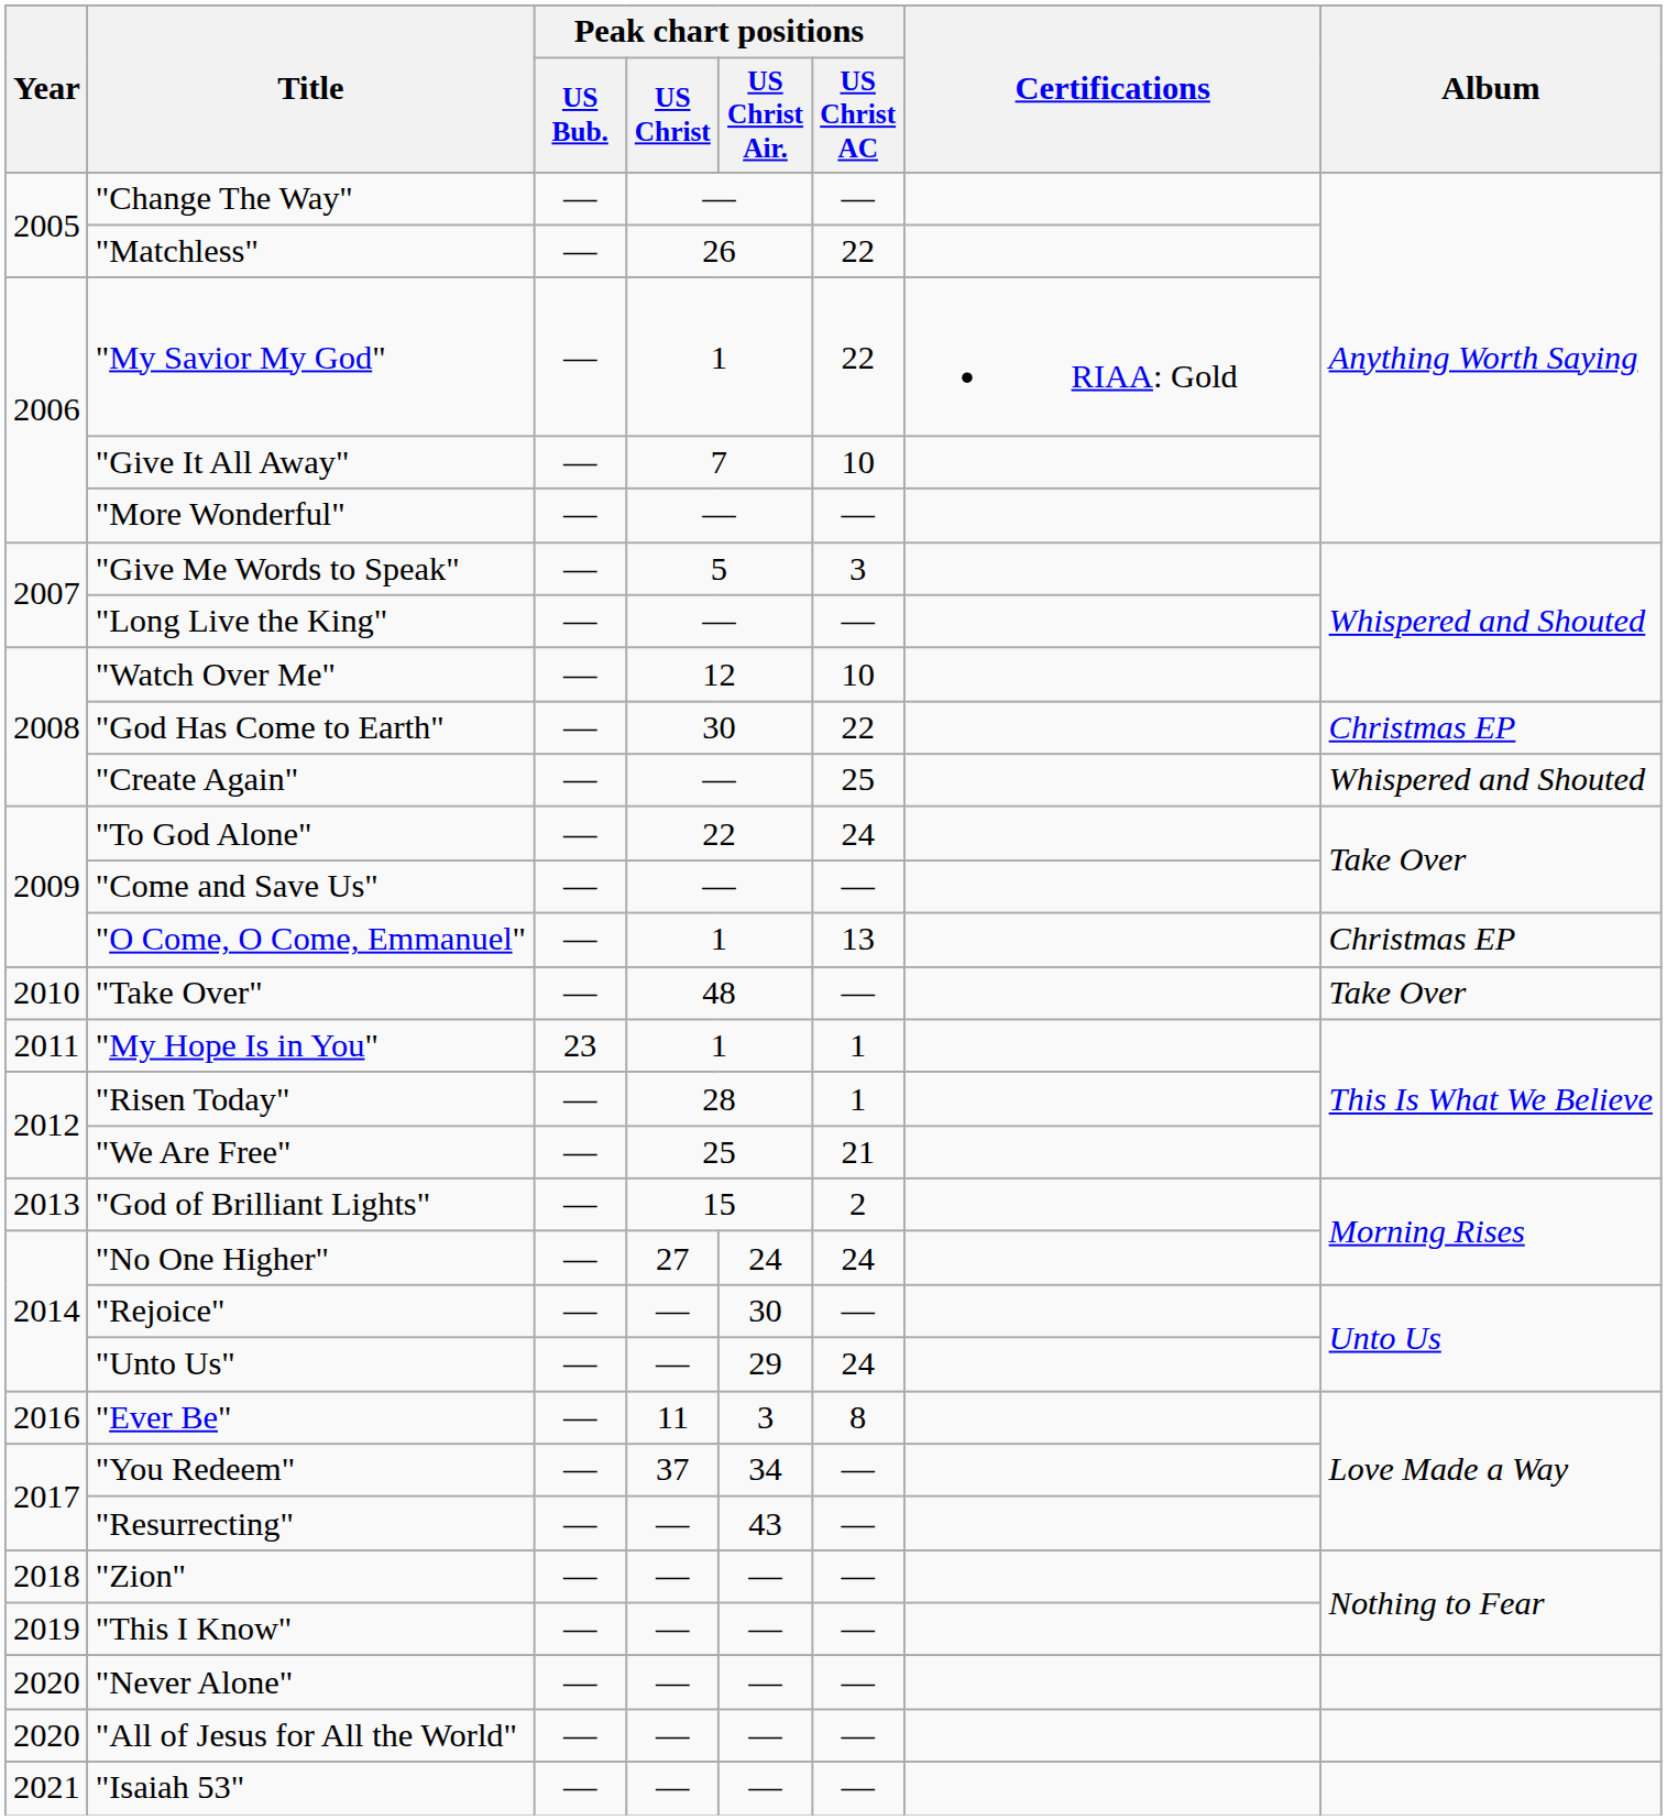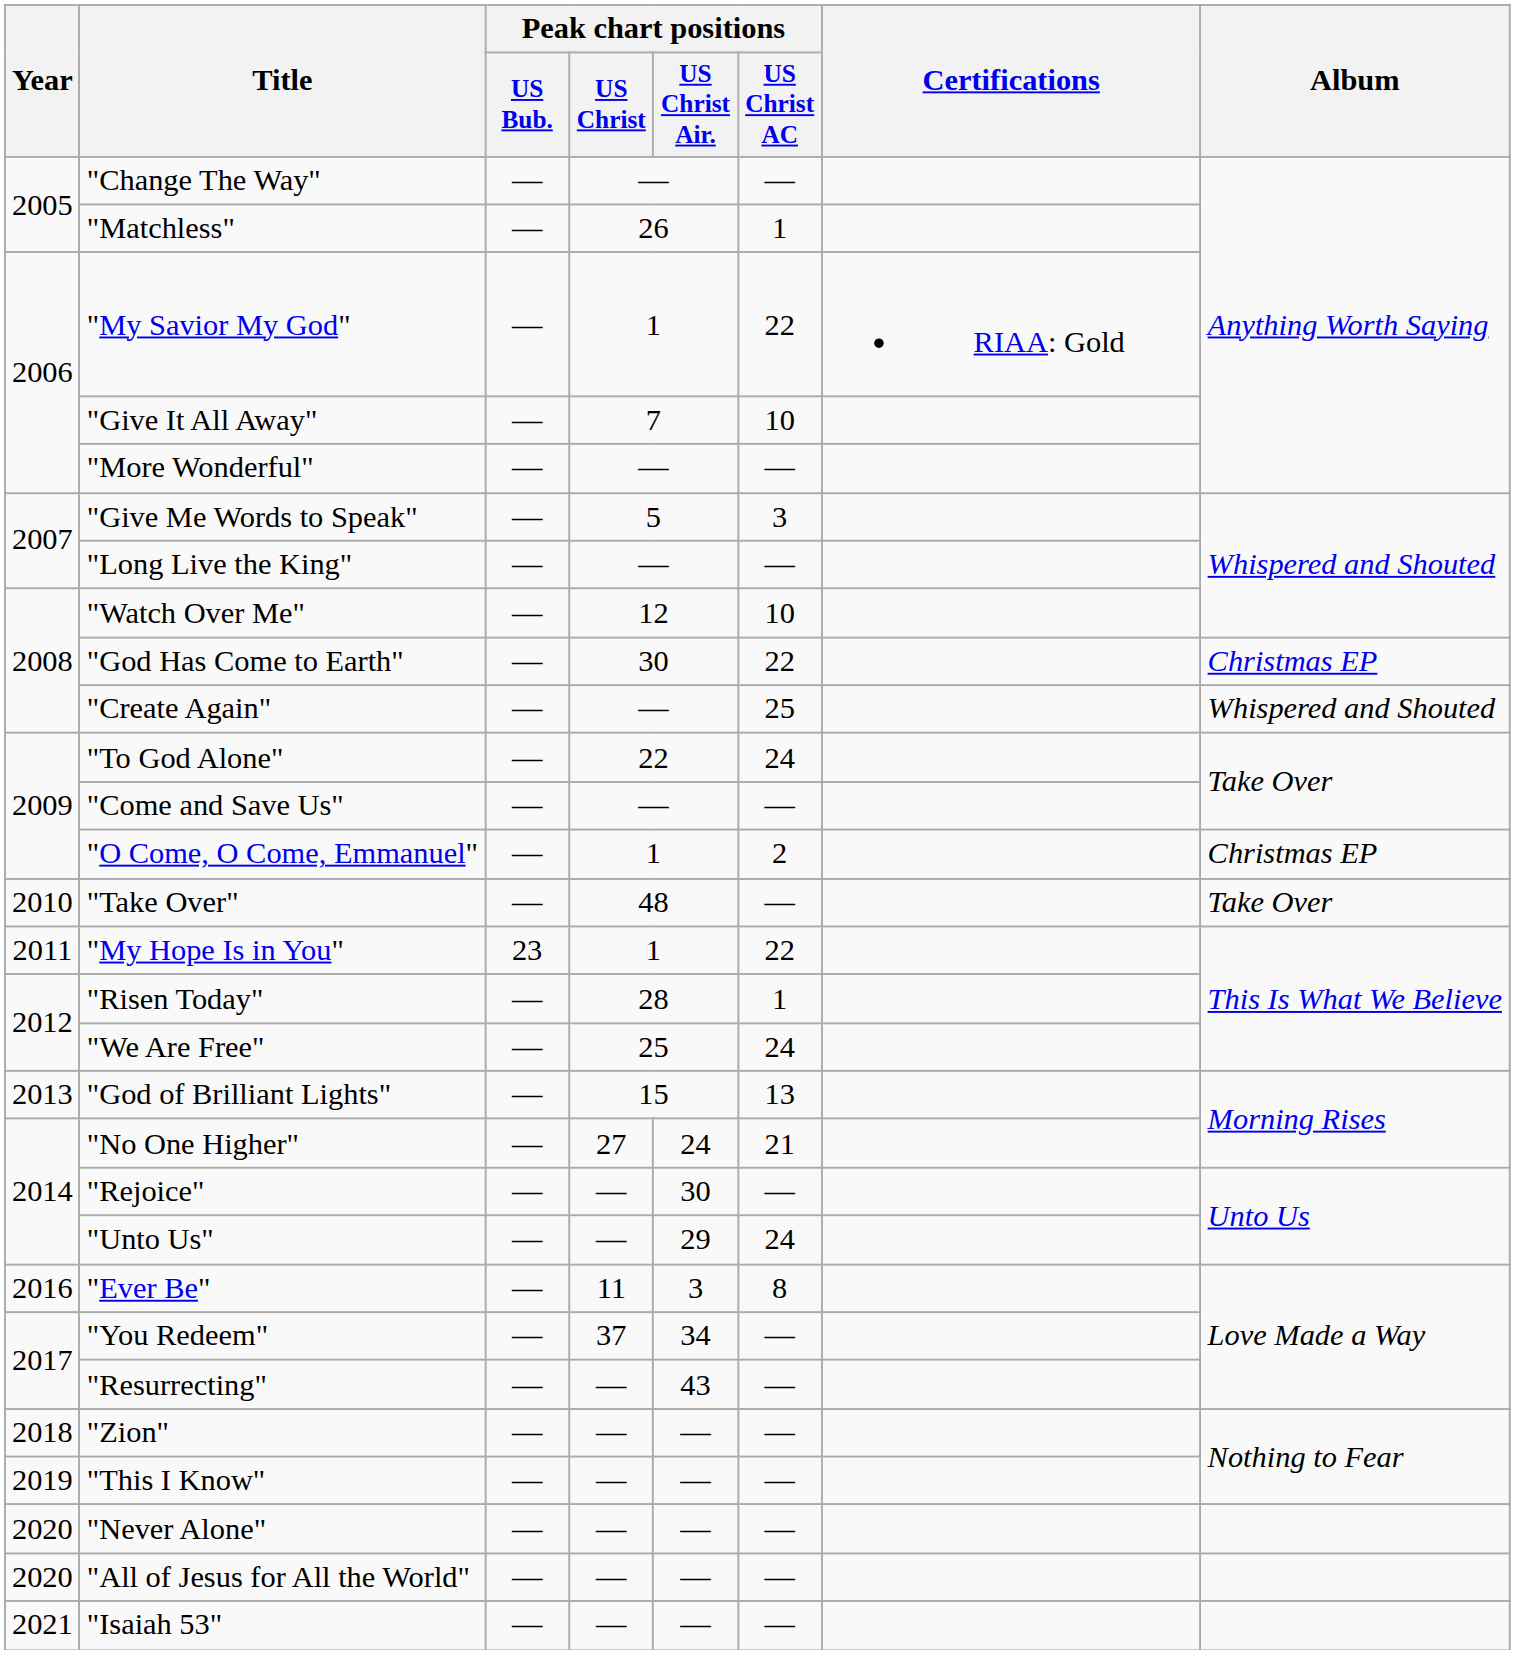 <table class="wikitable" style="text-align:center">
 <tr>
 <th rowspan="2">Year</th>
 <th rowspan="2">Title</th>
 <th colspan="4"><strong>Peak chart positions</strong></th>
 <th scope="col" rowspan="2" style="width:12em;"><a href='#'>Certifications</a></th>
 <th rowspan="2"><strong>Album</strong></th>
 </tr>
 <tr style="font-size:smaller;">
 <th width="38"><a href='#'>US Bub.</a><br></th>
 <th width="38"><a href='#'>US<br> Christ</a><br></th>
 <th width="38"><a href='#'>US<br>Christ Air.</a><br></th>
 <th width="38"><a href='#'>US<br> Christ AC</a><br></th>
 </tr>
 <tr>
 <td rowspan="2">2005</td>
 <td style="text-align:left">"Change The Way"</td>
 <td>—</td>
 <td colspan="2">—</td>
 <td>—</td>
 <td></td>
 <td rowspan="5" style="text-align:left"><em><a href='#'>Anything Worth Saying</a></em></td>
 </tr>
 <tr>
 <td style="text-align:left">"Matchless"</td>
 <td>—</td>
 <td colspan="2">26</td>
-<td>22</td>
+<td>1</td>
 <td></td>
 </tr>
 <tr>
 <td rowspan="3">2006</td>
 <td style="text-align:left">"<a href='#'>My Savior My God</a>"</td>
 <td>—</td>
 <td colspan="2">1</td>
 <td>22</td>
 <td><br><ul><li><a href='#'>RIAA</a>: Gold</li></ul></td>
 </tr>
 <tr>
 <td style="text-align:left">"Give It All Away"</td>
 <td>—</td>
 <td colspan="2">7</td>
 <td>10</td>
 <td></td>
 </tr>
 <tr>
 <td style="text-align:left">"More Wonderful"</td>
 <td>—</td>
 <td colspan="2">—</td>
 <td>—</td>
 <td></td>
 </tr>
 <tr>
 <td rowspan="2">2007</td>
 <td style="text-align:left">"Give Me Words to Speak"</td>
 <td>—</td>
 <td colspan="2">5</td>
 <td>3</td>
 <td></td>
 <td rowspan="3" style="text-align:left"><em><a href='#'>Whispered and Shouted</a></em></td>
 </tr>
 <tr>
 <td style="text-align:left">"Long Live the King"</td>
 <td>—</td>
 <td colspan="2">—</td>
 <td>—</td>
 <td></td>
 </tr>
 <tr>
 <td rowspan="3">2008</td>
 <td style="text-align:left">"Watch Over Me"</td>
 <td>—</td>
 <td colspan="2">12</td>
 <td>10</td>
 <td></td>
 </tr>
 <tr>
 <td style="text-align:left">"God Has Come to Earth"</td>
 <td>—</td>
 <td colspan="2">30</td>
 <td>22</td>
 <td></td>
 <td style="text-align:left"><em><a href='#'>Christmas EP</a></em></td>
 </tr>
 <tr>
 <td style="text-align:left">"Create Again"</td>
 <td>—</td>
 <td colspan="2">—</td>
 <td>25</td>
 <td></td>
 <td style="text-align:left"><em>Whispered and Shouted</em></td>
 </tr>
 <tr>
 <td rowspan="3">2009</td>
 <td style="text-align:left">"To God Alone"</td>
 <td>—</td>
 <td colspan="2">22</td>
 <td>24</td>
 <td></td>
 <td rowspan="2" style="text-align:left"><em>Take Over</em></td>
 </tr>
 <tr>
 <td style="text-align:left">"Come and Save Us"</td>
 <td>—</td>
 <td colspan="2">—</td>
 <td>—</td>
 <td></td>
 </tr>
 <tr>
 <td style="text-align:left">"<a href='#'>O Come, O Come, Emmanuel</a>"</td>
 <td>—</td>
 <td colspan="2">1</td>
-<td>13</td>
+<td>2</td>
 <td></td>
 <td style="text-align:left"><em>Christmas EP</em></td>
 </tr>
 <tr>
 <td>2010</td>
 <td style="text-align:left">"Take Over"</td>
 <td>—</td>
 <td colspan="2">48</td>
 <td>—</td>
 <td></td>
 <td rowspan="1" style="text-align:left"><em>Take Over</em></td>
 </tr>
 <tr>
 <td>2011</td>
 <td style="text-align:left">"<a href='#'>My Hope Is in You</a>"</td>
 <td>23</td>
 <td colspan="2">1</td>
-<td>1</td>
+<td>22</td>
 <td></td>
 <td rowspan="3" style="text-align:left"><em><a href='#'>This Is What We Believe</a></em></td>
 </tr>
 <tr>
 <td rowspan="2">2012</td>
 <td style="text-align:left">"Risen Today"</td>
 <td>—</td>
 <td colspan="2">28</td>
 <td>1</td>
 <td></td>
 </tr>
 <tr>
 <td style="text-align:left">"We Are Free"</td>
 <td>—</td>
 <td colspan="2">25</td>
-<td>21</td>
+<td>24</td>
 <td></td>
 </tr>
 <tr>
 <td>2013</td>
 <td style="text-align:left">"God of Brilliant Lights"</td>
 <td>—</td>
 <td colspan="2">15</td>
-<td>2</td>
+<td>13</td>
 <td></td>
 <td rowspan="2" style="text-align:left"><em><a href='#'>Morning Rises</a></em></td>
 </tr>
 <tr>
 <td rowspan="3">2014</td>
 <td style="text-align:left">"No One Higher"</td>
 <td>—</td>
 <td>27</td>
 <td>24</td>
-<td>24</td>
+<td>21</td>
 <td></td>
 </tr>
 <tr>
 <td style="text-align:left">"Rejoice"</td>
 <td>—</td>
 <td>—</td>
 <td>30</td>
 <td>—</td>
 <td></td>
 <td rowspan="2" style="text-align:left"><em><a href='#'>Unto Us</a></em></td>
 </tr>
 <tr>
 <td style="text-align:left">"Unto Us"</td>
 <td>—</td>
 <td>—</td>
 <td>29</td>
 <td>24</td>
 <td></td>
 </tr>
 <tr>
 <td>2016</td>
 <td style="text-align:left">"<a href='#'>Ever Be</a>"</td>
 <td>—</td>
 <td>11</td>
 <td>3</td>
 <td>8</td>
 <td></td>
 <td rowspan="3" style="text-align:left"><em>Love Made a Way</em></td>
 </tr>
 <tr>
 <td rowspan="2">2017</td>
 <td style="text-align:left">"You Redeem"</td>
 <td>—</td>
 <td>37</td>
 <td>34</td>
 <td>—</td>
 <td></td>
 </tr>
 <tr>
 <td style="text-align:left">"Resurrecting"</td>
 <td>—</td>
 <td>—</td>
 <td>43</td>
 <td>—</td>
 <td></td>
 </tr>
 <tr>
 <td>2018</td>
 <td style="text-align:left">"Zion"</td>
 <td>—</td>
 <td>—</td>
 <td>—</td>
 <td>—</td>
 <td></td>
 <td rowspan="2" style="text-align:left"><em>Nothing to Fear</em></td>
 </tr>
 <tr>
 <td>2019</td>
 <td style="text-align:left">"This I Know"</td>
 <td>—</td>
 <td>—</td>
 <td>—</td>
 <td>—</td>
 <td></td>
 </tr>
 <tr>
 <td>2020</td>
 <td style="text-align:left">"Never Alone"</td>
 <td>—</td>
 <td>—</td>
 <td>—</td>
 <td>—</td>
 <td></td>
 <td></td>
 </tr>
 <tr>
 <td>2020</td>
 <td style="text-align:left">"All of Jesus for All the World"</td>
 <td>—</td>
 <td>—</td>
 <td>—</td>
 <td>—</td>
 <td></td>
 <td></td>
 </tr>
 <tr>
 <td>2021</td>
 <td style="text-align:left">"Isaiah 53"</td>
 <td>—</td>
 <td>—</td>
 <td>—</td>
 <td>—</td>
 <td></td>
 <td></td>
 </tr>
 </table>
